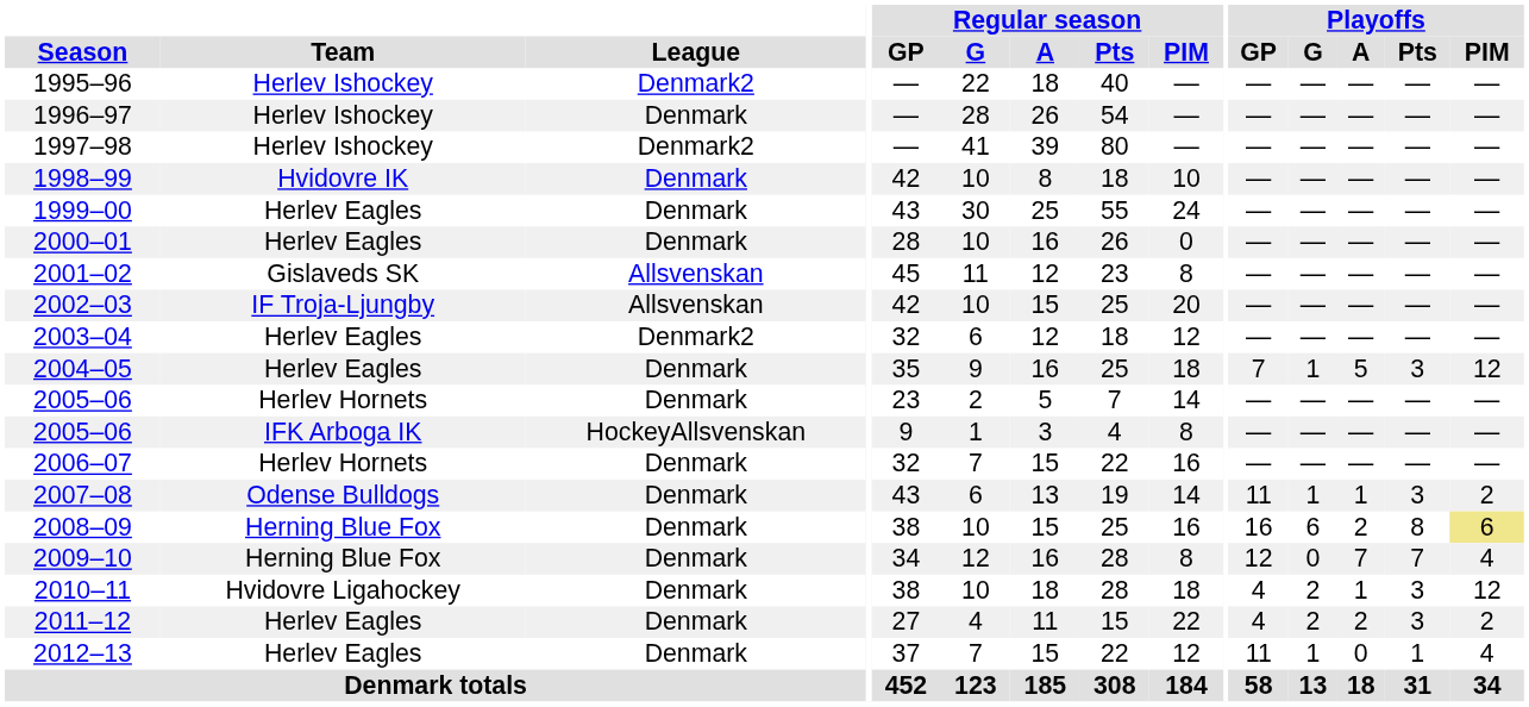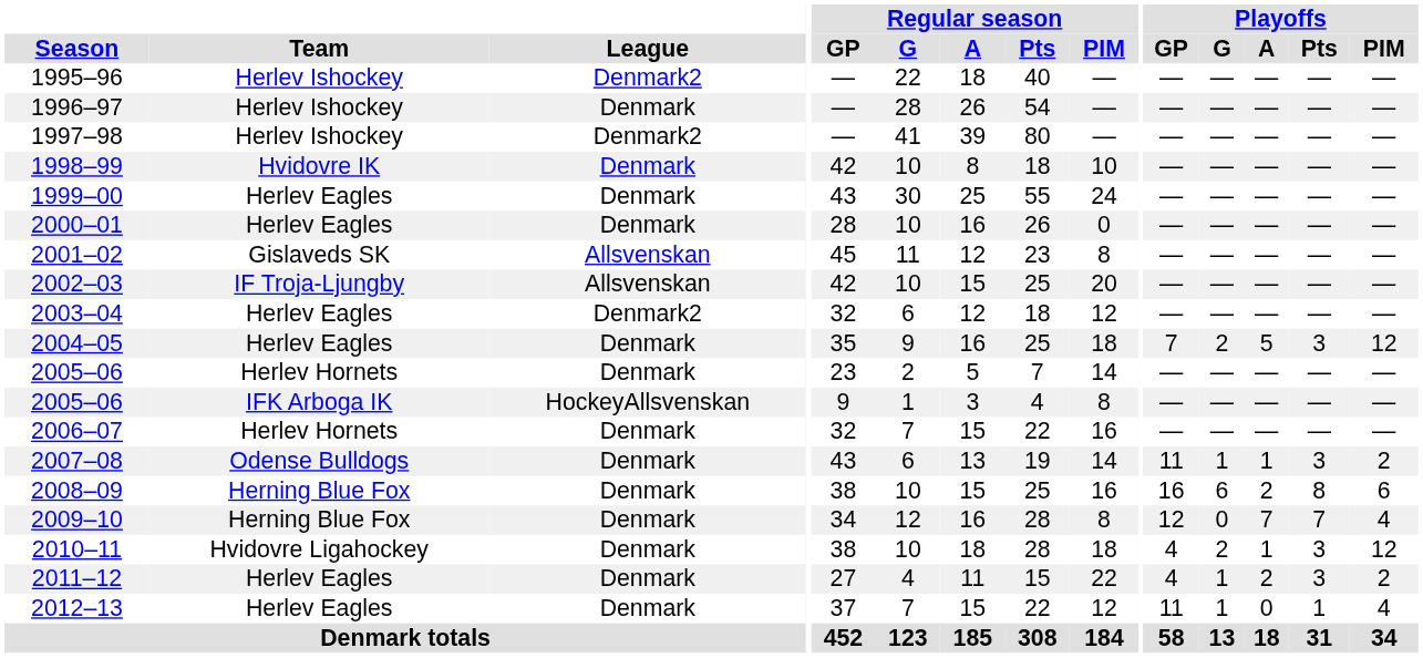 <table border="0" cellpadding="1" cellspacing="0" style="text-align:center; width:60em">
 <tr bgcolor="#e0e0e0">
 <th colspan="3" bgcolor="#ffffff"></th>
 <th rowspan="99" bgcolor="#ffffff"></th>
 <th colspan="5"><a href='#'>Regular season</a></th>
 <th rowspan="99" bgcolor="#ffffff"></th>
 <th colspan="5"><a href='#'>Playoffs</a></th>
 </tr>
 <tr bgcolor="#e0e0e0">
 <th><a href='#'>Season</a></th>
 <th>Team</th>
 <th>League</th>
 <th>GP</th>
 <th><a href='#'>G</a></th>
 <th><a href='#'>A</a></th>
 <th><a href='#'>Pts</a></th>
 <th><a href='#'>PIM</a></th>
 <th>GP</th>
 <th>G</th>
 <th>A</th>
 <th>Pts</th>
 <th>PIM</th>
 </tr>
 <tr>
 <td>1995–96</td>
 <td><a href='#'>Herlev Ishockey</a></td>
 <td><a href='#'>Denmark2</a></td>
 <td>—</td>
 <td>22</td>
 <td>18</td>
 <td>40</td>
 <td>—</td>
 <td>—</td>
 <td>—</td>
 <td>—</td>
 <td>—</td>
 <td>—</td>
 </tr>
 <tr bgcolor="#f0f0f0">
 <td>1996–97</td>
 <td>Herlev Ishockey</td>
 <td>Denmark</td>
 <td>—</td>
 <td>28</td>
 <td>26</td>
 <td>54</td>
 <td>—</td>
 <td>—</td>
 <td>—</td>
 <td>—</td>
 <td>—</td>
 <td>—</td>
 </tr>
 <tr>
 <td>1997–98</td>
 <td>Herlev Ishockey</td>
 <td>Denmark2</td>
 <td>—</td>
 <td>41</td>
 <td>39</td>
 <td>80</td>
 <td>—</td>
 <td>—</td>
 <td>—</td>
 <td>—</td>
 <td>—</td>
 <td>—</td>
 </tr>
 <tr bgcolor="#f0f0f0">
 <td><a href='#'>1998–99</a></td>
 <td><a href='#'>Hvidovre IK</a></td>
 <td><a href='#'>Denmark</a></td>
 <td>42</td>
 <td>10</td>
 <td>8</td>
 <td>18</td>
 <td>10</td>
 <td>—</td>
 <td>—</td>
 <td>—</td>
 <td>—</td>
 <td>—</td>
 </tr>
 <tr>
 <td><a href='#'>1999–00</a></td>
 <td>Herlev Eagles</td>
 <td>Denmark</td>
 <td>43</td>
 <td>30</td>
 <td>25</td>
 <td>55</td>
 <td>24</td>
 <td>—</td>
 <td>—</td>
 <td>—</td>
 <td>—</td>
 <td>—</td>
 </tr>
 <tr bgcolor="#f0f0f0">
 <td><a href='#'>2000–01</a></td>
 <td>Herlev Eagles</td>
 <td>Denmark</td>
 <td>28</td>
 <td>10</td>
 <td>16</td>
 <td>26</td>
 <td>0</td>
 <td>—</td>
 <td>—</td>
 <td>—</td>
 <td>—</td>
 <td>—</td>
 </tr>
 <tr>
 <td><a href='#'>2001–02</a></td>
 <td>Gislaveds SK</td>
 <td><a href='#'>Allsvenskan</a></td>
 <td>45</td>
 <td>11</td>
 <td>12</td>
 <td>23</td>
 <td>8</td>
 <td>—</td>
 <td>—</td>
 <td>—</td>
 <td>—</td>
 <td>—</td>
 </tr>
 <tr bgcolor="#f0f0f0">
 <td><a href='#'>2002–03</a></td>
 <td><a href='#'>IF Troja-Ljungby</a></td>
 <td>Allsvenskan</td>
 <td>42</td>
 <td>10</td>
 <td>15</td>
 <td>25</td>
 <td>20</td>
 <td>—</td>
 <td>—</td>
 <td>—</td>
 <td>—</td>
 <td>—</td>
 </tr>
 <tr>
 <td><a href='#'>2003–04</a></td>
 <td>Herlev Eagles</td>
 <td>Denmark2</td>
 <td>32</td>
 <td>6</td>
 <td>12</td>
 <td>18</td>
 <td>12</td>
 <td>—</td>
 <td>—</td>
 <td>—</td>
 <td>—</td>
 <td>—</td>
 </tr>
 <tr bgcolor="#f0f0f0">
 <td><a href='#'>2004–05</a></td>
 <td>Herlev Eagles</td>
 <td>Denmark</td>
 <td>35</td>
 <td>9</td>
 <td>16</td>
 <td>25</td>
 <td>18</td>
 <td>7</td>
-<td>1</td>
+<td>2</td>
 <td>5</td>
 <td>3</td>
 <td>12</td>
 </tr>
 <tr>
 <td><a href='#'>2005–06</a></td>
 <td>Herlev Hornets</td>
 <td>Denmark</td>
 <td>23</td>
 <td>2</td>
 <td>5</td>
 <td>7</td>
 <td>14</td>
 <td>—</td>
 <td>—</td>
 <td>—</td>
 <td>—</td>
 <td>—</td>
 </tr>
 <tr bgcolor="#f0f0f0">
 <td><a href='#'>2005–06</a></td>
 <td><a href='#'>IFK Arboga IK</a></td>
 <td>HockeyAllsvenskan</td>
 <td>9</td>
 <td>1</td>
 <td>3</td>
 <td>4</td>
 <td>8</td>
 <td>—</td>
 <td>—</td>
 <td>—</td>
 <td>—</td>
 <td>—</td>
 </tr>
 <tr>
 <td><a href='#'>2006–07</a></td>
 <td>Herlev Hornets</td>
 <td>Denmark</td>
 <td>32</td>
 <td>7</td>
 <td>15</td>
 <td>22</td>
 <td>16</td>
 <td>—</td>
 <td>—</td>
 <td>—</td>
 <td>—</td>
 <td>—</td>
 </tr>
 <tr bgcolor="#f0f0f0">
 <td><a href='#'>2007–08</a></td>
 <td><a href='#'>Odense Bulldogs</a></td>
 <td>Denmark</td>
 <td>43</td>
 <td>6</td>
 <td>13</td>
 <td>19</td>
 <td>14</td>
 <td>11</td>
 <td>1</td>
 <td>1</td>
 <td>3</td>
 <td>2</td>
 </tr>
 <tr>
 <td><a href='#'>2008–09</a></td>
 <td><a href='#'>Herning Blue Fox</a></td>
 <td>Denmark</td>
 <td>38</td>
 <td>10</td>
 <td>15</td>
 <td>25</td>
 <td>16</td>
 <td>16</td>
 <td>6</td>
 <td>2</td>
 <td>8</td>
-<td style="background: khaki;">6</td>
+<td>6</td>
 </tr>
 <tr bgcolor="#f0f0f0">
 <td><a href='#'>2009–10</a></td>
 <td>Herning Blue Fox</td>
 <td>Denmark</td>
 <td>34</td>
 <td>12</td>
 <td>16</td>
 <td>28</td>
 <td>8</td>
 <td>12</td>
 <td>0</td>
 <td>7</td>
 <td>7</td>
 <td>4</td>
 </tr>
 <tr>
 <td><a href='#'>2010–11</a></td>
 <td>Hvidovre Ligahockey</td>
 <td>Denmark</td>
 <td>38</td>
 <td>10</td>
 <td>18</td>
 <td>28</td>
 <td>18</td>
 <td>4</td>
 <td>2</td>
 <td>1</td>
 <td>3</td>
 <td>12</td>
 </tr>
 <tr bgcolor="#f0f0f0">
 <td><a href='#'>2011–12</a></td>
 <td>Herlev Eagles</td>
 <td>Denmark</td>
 <td>27</td>
 <td>4</td>
 <td>11</td>
 <td>15</td>
 <td>22</td>
 <td>4</td>
-<td>2</td>
+<td>1</td>
 <td>2</td>
 <td>3</td>
 <td>2</td>
 </tr>
 <tr>
 <td><a href='#'>2012–13</a></td>
 <td>Herlev Eagles</td>
 <td>Denmark</td>
 <td>37</td>
 <td>7</td>
 <td>15</td>
 <td>22</td>
 <td>12</td>
 <td>11</td>
 <td>1</td>
 <td>0</td>
 <td>1</td>
 <td>4</td>
 </tr>
 <tr>
 </tr>
 <tr ALIGN="center" bgcolor="#e0e0e0">
 <th colspan="3">Denmark totals</th>
 <th ALIGN="center">452</th>
 <th ALIGN="center">123</th>
 <th ALIGN="center">185</th>
 <th ALIGN="center">308</th>
 <th ALIGN="center">184</th>
 <th ALIGN="center">58</th>
 <th ALIGN="center">13</th>
 <th ALIGN="center">18</th>
 <th ALIGN="center">31</th>
 <th ALIGN="center">34</th>
 </tr>
 </table>
